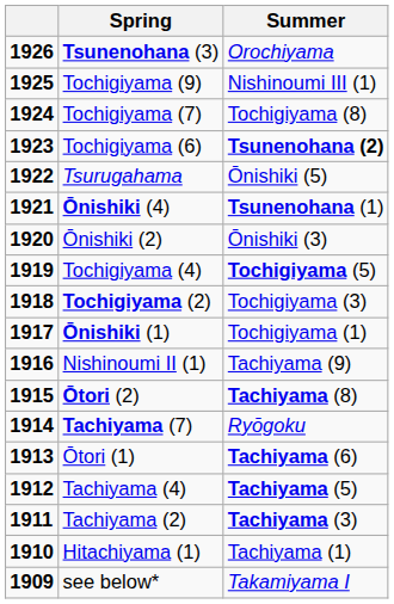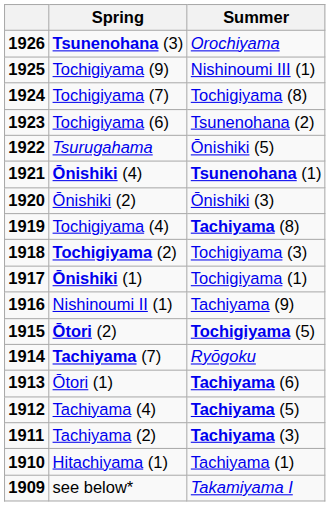 <table class="wikitable">
 <tr style="background:#efefef;">
 <th></th>
 <th>Spring</th>
 <th>Summer</th>
 </tr>
 <tr>
 <td><strong>1926</strong></td>
 <td><strong><a href='#'>Tsunenohana</a></strong> (3)</td>
 <td><em><a href='#'>Orochiyama</a></em></td>
 </tr>
 <tr>
 <td><strong>1925</strong></td>
 <td><a href='#'>Tochigiyama</a> (9)</td>
 <td><a href='#'>Nishinoumi III</a> (1)</td>
 </tr>
 <tr>
 <td><strong>1924</strong></td>
 <td><a href='#'>Tochigiyama</a> (7)</td>
 <td><a href='#'>Tochigiyama</a> (8)</td>
 </tr>
 <tr>
 <td><strong>1923</strong></td>
 <td><a href='#'>Tochigiyama</a> (6)</td>
-<td><strong><a href='#'>Tsunenohana</a> (2)</strong></td>
+<td><a href='#'>Tsunenohana</a> (2)</td>
 </tr>
 <tr>
 <td><strong>1922</strong></td>
 <td><em><a href='#'>Tsurugahama</a></em></td>
 <td><a href='#'>Ōnishiki</a> (5)</td>
 </tr>
 <tr>
 <td><strong>1921</strong></td>
 <td><strong><a href='#'>Ōnishiki</a></strong> (4)</td>
 <td><strong><a href='#'>Tsunenohana</a></strong> (1)</td>
 </tr>
 <tr>
 <td><strong>1920</strong></td>
 <td><a href='#'>Ōnishiki</a> (2)</td>
 <td><a href='#'>Ōnishiki</a> (3)</td>
 </tr>
 <tr>
 <td><strong>1919</strong></td>
 <td><a href='#'>Tochigiyama</a> (4)</td>
-<td><strong><a href='#'>Tochigiyama</a></strong> (5)</td>
+<td><strong><a href='#'>Tachiyama</a></strong> (8)</td>
 </tr>
 <tr>
 <td><strong>1918</strong></td>
 <td><strong><a href='#'>Tochigiyama</a></strong> (2)</td>
 <td><a href='#'>Tochigiyama</a> (3)</td>
 </tr>
 <tr>
 <td><strong>1917</strong></td>
 <td><strong><a href='#'>Ōnishiki</a></strong> (1)</td>
 <td><a href='#'>Tochigiyama</a> (1)</td>
 </tr>
 <tr>
 <td><strong>1916</strong></td>
 <td><a href='#'>Nishinoumi II</a> (1)</td>
 <td><a href='#'>Tachiyama</a> (9)</td>
 </tr>
 <tr>
 <td><strong>1915</strong></td>
 <td><strong><a href='#'>Ōtori</a></strong> (2)</td>
-<td><strong><a href='#'>Tachiyama</a></strong> (8)</td>
+<td><strong><a href='#'>Tochigiyama</a></strong> (5)</td>
 </tr>
 <tr>
 <td><strong>1914</strong></td>
 <td><strong><a href='#'>Tachiyama</a></strong> (7)</td>
 <td><em><a href='#'>Ryōgoku</a></em></td>
 </tr>
 <tr>
 <td><strong>1913</strong></td>
 <td><a href='#'>Ōtori</a> (1)</td>
 <td><strong><a href='#'>Tachiyama</a></strong> (6)</td>
 </tr>
 <tr>
 <td><strong>1912</strong></td>
 <td><a href='#'>Tachiyama</a> (4)</td>
 <td><strong><a href='#'>Tachiyama</a></strong> (5)</td>
 </tr>
 <tr>
 <td><strong>1911</strong></td>
 <td><a href='#'>Tachiyama</a> (2)</td>
 <td><strong><a href='#'>Tachiyama</a></strong> (3)</td>
 </tr>
 <tr>
 <td><strong>1910</strong></td>
 <td><a href='#'>Hitachiyama</a> (1)</td>
 <td><a href='#'>Tachiyama</a> (1)</td>
 </tr>
 <tr>
 <td><strong>1909</strong></td>
 <td>see below*</td>
 <td><em><a href='#'>Takamiyama I</a></em></td>
 </tr>
 </table>
